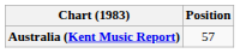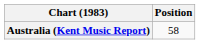 <table class="wikitable sortable plainrowheaders" style="text-align:center">
 <tr>
 <th>Chart (1983)</th>
 <th>Position</th>
 </tr>
 <tr>
 <th scope="row">Australia (<a href='#'>Kent Music Report</a>)</th>
-<td>57</td>
+<td>58</td>
 </tr>
 </table>
